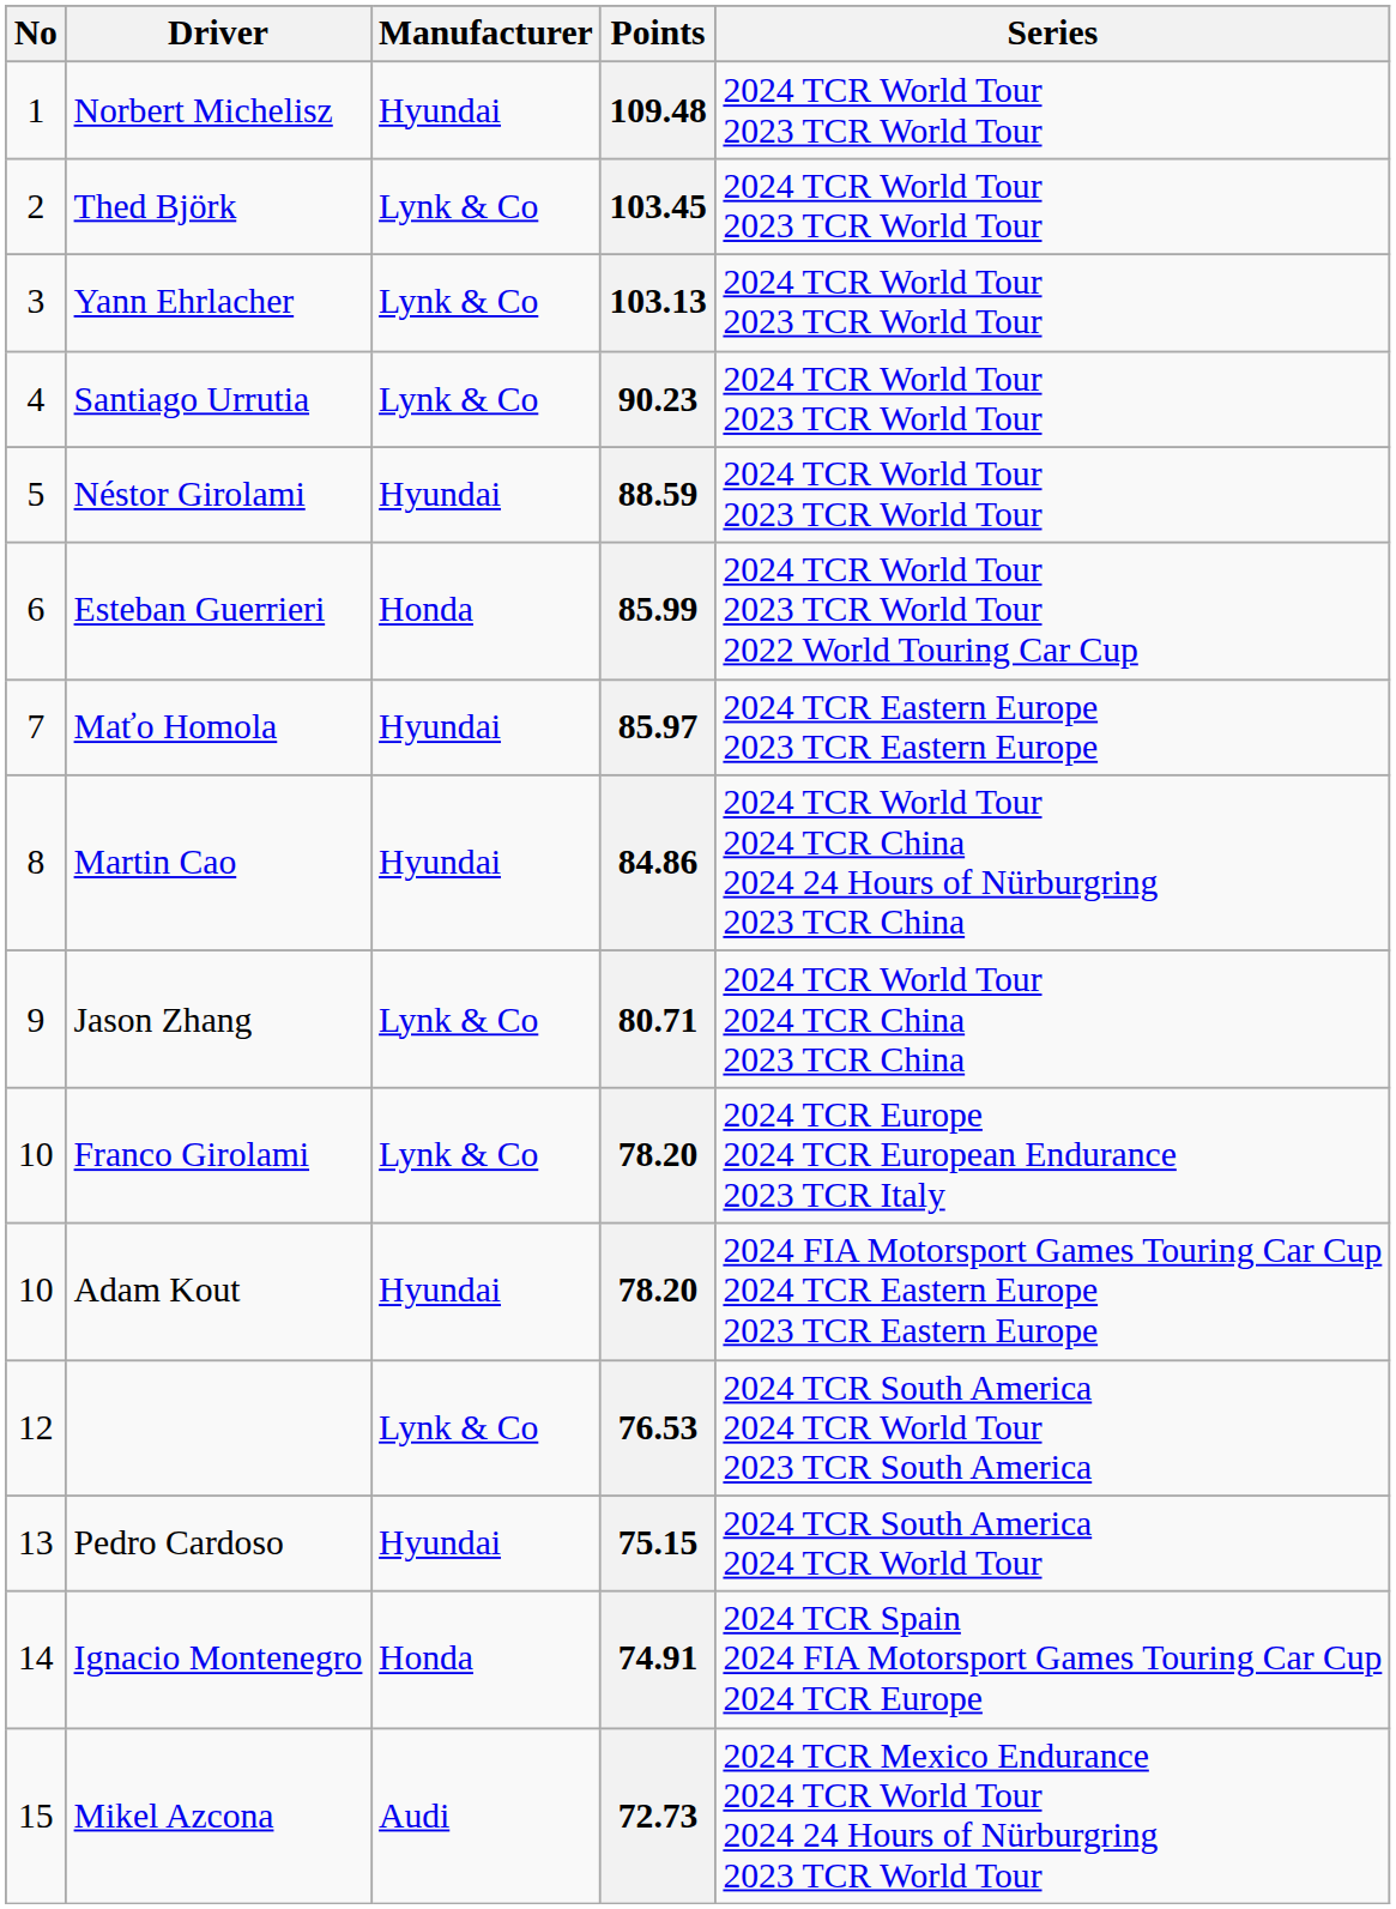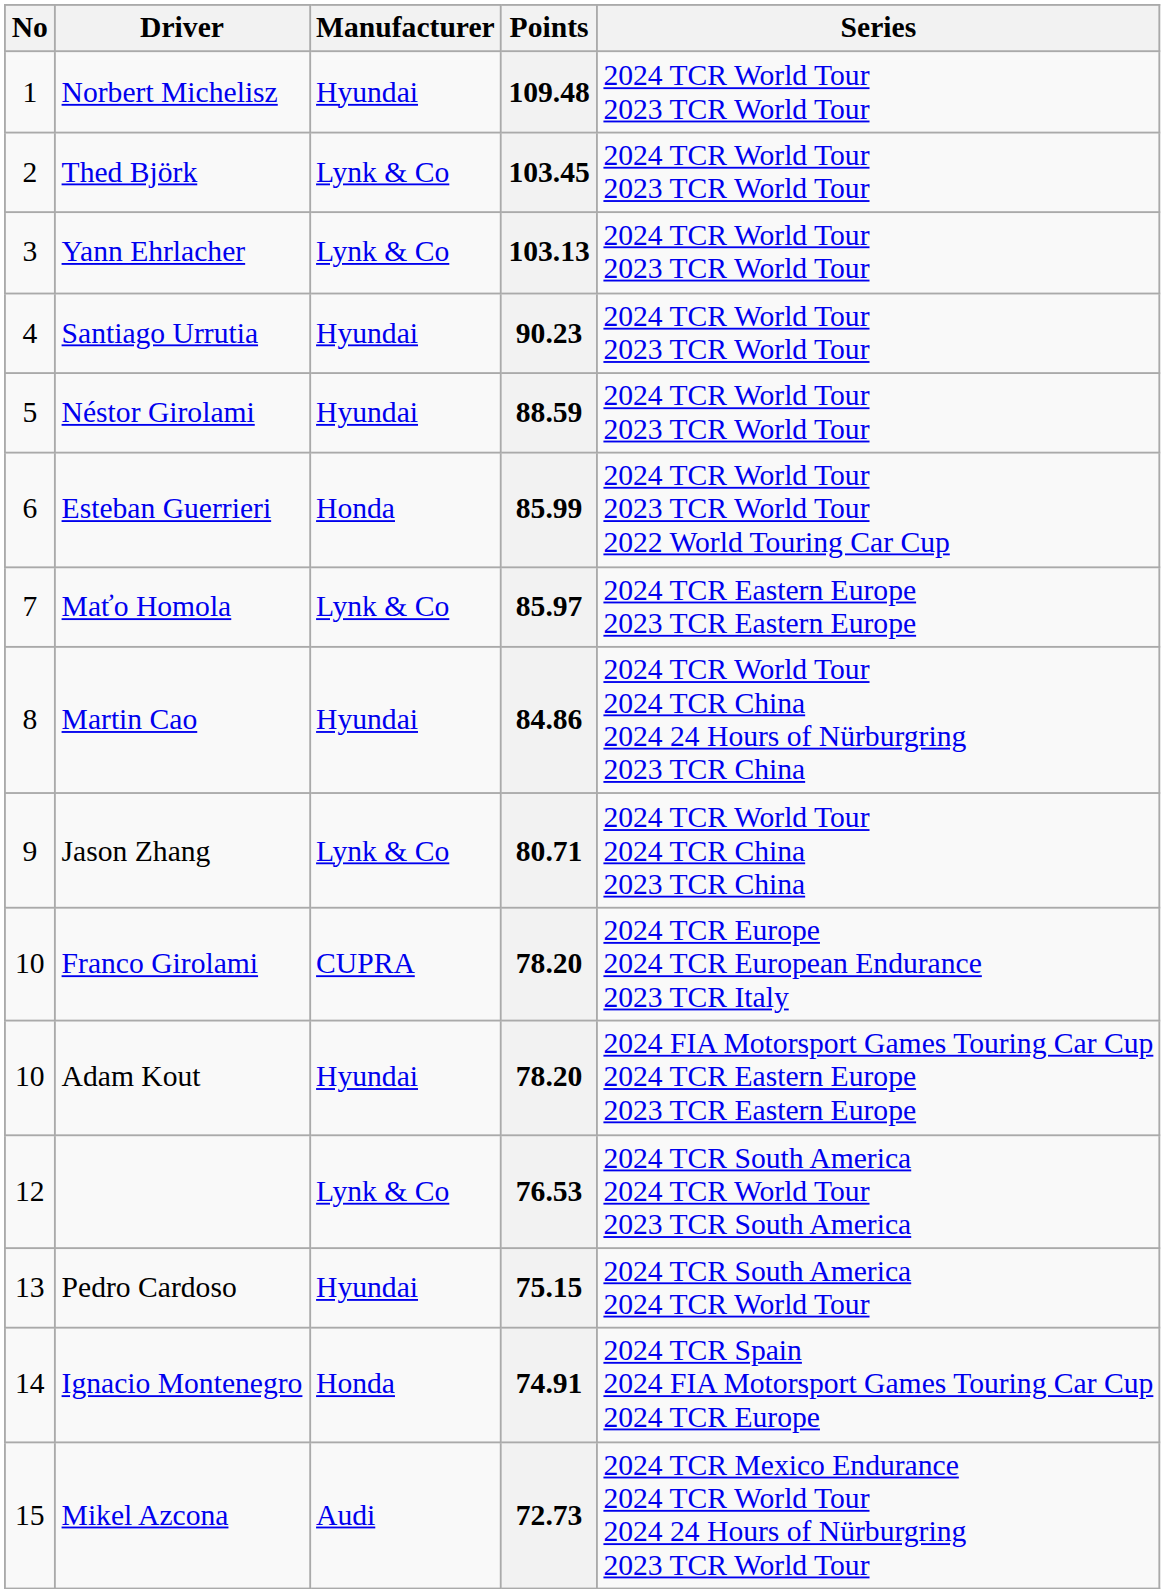 <table class="wikitable">
 <tr>
 <th>No</th>
 <th>Driver</th>
 <th>Manufacturer</th>
 <th>Points</th>
 <th>Series</th>
 </tr>
 <tr>
 <td align="center">1</td>
 <td> <a href='#'>Norbert Michelisz</a></td>
 <td><a href='#'>Hyundai</a></td>
 <th>109.48</th>
 <td><a href='#'>2024 TCR World Tour</a><br><a href='#'>2023 TCR World Tour</a></td>
 </tr>
 <tr>
 <td align="center">2</td>
 <td> <a href='#'>Thed Björk</a></td>
 <td><a href='#'>Lynk & Co</a></td>
 <th>103.45</th>
 <td><a href='#'>2024 TCR World Tour</a><br><a href='#'>2023 TCR World Tour</a></td>
 </tr>
 <tr>
 <td align="center">3</td>
 <td> <a href='#'>Yann Ehrlacher</a></td>
 <td><a href='#'>Lynk & Co</a></td>
 <th>103.13</th>
 <td><a href='#'>2024 TCR World Tour</a><br><a href='#'>2023 TCR World Tour</a></td>
 </tr>
 <tr>
 <td align="center">4</td>
 <td> <a href='#'>Santiago Urrutia</a></td>
-<td><a href='#'>Lynk & Co</a></td>
+<td><a href='#'>Hyundai</a></td>
 <th>90.23</th>
 <td><a href='#'>2024 TCR World Tour</a><br><a href='#'>2023 TCR World Tour</a></td>
 </tr>
 <tr>
 <td align="center">5</td>
 <td> <a href='#'>Néstor Girolami</a></td>
 <td><a href='#'>Hyundai</a></td>
 <th>88.59</th>
 <td><a href='#'>2024 TCR World Tour</a><br><a href='#'>2023 TCR World Tour</a></td>
 </tr>
 <tr>
 <td align="center">6</td>
 <td> <a href='#'>Esteban Guerrieri</a></td>
 <td><a href='#'>Honda</a></td>
 <th>85.99</th>
 <td><a href='#'>2024 TCR World Tour</a><br><a href='#'>2023 TCR World Tour</a><br><a href='#'>2022 World Touring Car Cup</a></td>
 </tr>
 <tr>
 <td align="center">7</td>
 <td> <a href='#'>Maťo Homola</a></td>
-<td><a href='#'>Hyundai</a></td>
+<td><a href='#'>Lynk & Co</a></td>
 <th>85.97</th>
 <td><a href='#'>2024 TCR Eastern Europe</a><br><a href='#'>2023 TCR Eastern Europe</a></td>
 </tr>
 <tr>
 <td align="center">8</td>
 <td> <a href='#'>Martin Cao</a></td>
 <td><a href='#'>Hyundai</a></td>
 <th>84.86</th>
 <td><a href='#'>2024 TCR World Tour</a><br><a href='#'>2024 TCR China</a><br><a href='#'>2024 24 Hours of Nürburgring</a><br><a href='#'>2023 TCR China</a></td>
 </tr>
 <tr>
 <td align="center">9</td>
 <td> Jason Zhang</td>
 <td><a href='#'>Lynk & Co</a></td>
 <th>80.71</th>
 <td><a href='#'>2024 TCR World Tour</a><br><a href='#'>2024 TCR China</a><br><a href='#'>2023 TCR China</a></td>
 </tr>
 <tr>
 <td align="center">10</td>
 <td> <a href='#'>Franco Girolami</a></td>
-<td><a href='#'>Lynk & Co</a></td>
+<td><a href='#'>CUPRA</a></td>
 <th>78.20</th>
 <td><a href='#'>2024 TCR Europe</a><br><a href='#'>2024 TCR European Endurance</a><br><a href='#'>2023 TCR Italy</a></td>
 </tr>
 <tr>
 <td align="center">10</td>
 <td> Adam Kout</td>
 <td><a href='#'>Hyundai</a></td>
 <th>78.20</th>
 <td><a href='#'>2024 FIA Motorsport Games Touring Car Cup</a><br><a href='#'>2024 TCR Eastern Europe</a><br><a href='#'>2023 TCR Eastern Europe</a></td>
 </tr>
 <tr>
 <td align="center">12</td>
 <td> </td>
 <td><a href='#'>Lynk & Co</a></td>
 <th>76.53</th>
 <td><a href='#'>2024 TCR South America</a><br><a href='#'>2024 TCR World Tour</a><br><a href='#'>2023 TCR South America</a></td>
 </tr>
 <tr>
 <td align="center">13</td>
 <td> Pedro Cardoso</td>
 <td><a href='#'>Hyundai</a></td>
 <th>75.15</th>
 <td><a href='#'>2024 TCR South America</a><br><a href='#'>2024 TCR World Tour</a></td>
 </tr>
 <tr>
 <td align="center">14</td>
 <td> <a href='#'>Ignacio Montenegro</a></td>
 <td><a href='#'>Honda</a></td>
 <th>74.91</th>
 <td><a href='#'>2024 TCR Spain</a><br><a href='#'>2024 FIA Motorsport Games Touring Car Cup</a><br><a href='#'>2024 TCR Europe</a></td>
 </tr>
 <tr>
 <td align=center>15</td>
 <td> <a href='#'>Mikel Azcona</a></td>
 <td><a href='#'>Audi</a></td>
 <th>72.73</th>
 <td><a href='#'>2024 TCR Mexico Endurance</a><br><a href='#'>2024 TCR World Tour</a><br><a href='#'>2024 24 Hours of Nürburgring</a><br><a href='#'>2023 TCR World Tour</a></td>
 </tr>
 </table>
